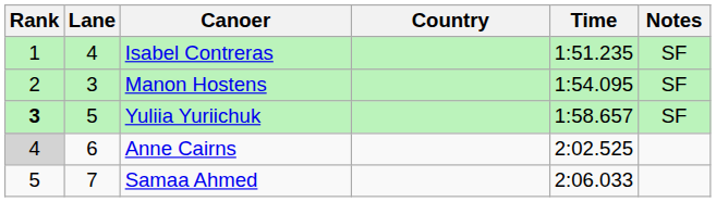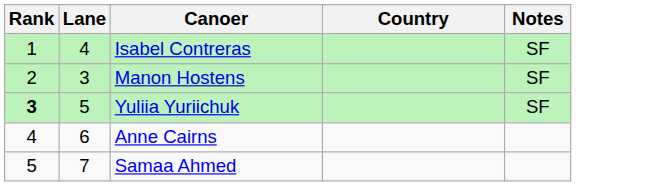 <table class="wikitable" style="text-align:center;">
 <tr>
 <th width=30>Rank</th>
 <th width=30>Lane</th>
 <th width=175>Canoer</th>
 <th width=150>Country</th>
-<th width=30>Time</th>
 <th width=50>Notes</th>
 </tr>
 <tr bgcolor="#bbf3bb">
 <td>1</td>
 <td>4</td>
 <td align=left><a href='#'>Isabel Contreras</a></td>
 <td align=left></td>
-<td>1:51.235</td>
 <td>SF</td>
 </tr>
 <tr bgcolor="#bbf3bb">
 <td>2</td>
 <td>3</td>
 <td align=left><a href='#'>Manon Hostens</a></td>
 <td align=left></td>
-<td>1:54.095</td>
 <td>SF</td>
 </tr>
 <tr bgcolor="#bbf3bb">
 <td><strong>3</strong></td>
 <td>5</td>
 <td align=left><a href='#'>Yuliia Yuriichuk</a></td>
 <td align=left></td>
-<td>1:58.657</td>
 <td>SF</td>
 </tr>
 <tr>
-<td style="background: lightgrey;">4</td>
+<td>4</td>
 <td>6</td>
 <td align=left><a href='#'>Anne Cairns</a></td>
 <td align=left></td>
-<td>2:02.525</td>
 <td></td>
 </tr>
 <tr>
 <td>5</td>
 <td>7</td>
 <td align=left><a href='#'>Samaa Ahmed</a></td>
 <td align=left></td>
-<td>2:06.033</td>
 <td></td>
 </tr>
 </table>
